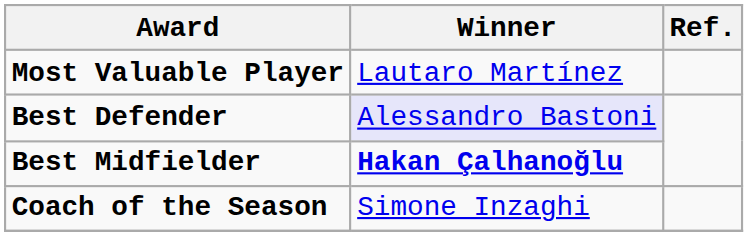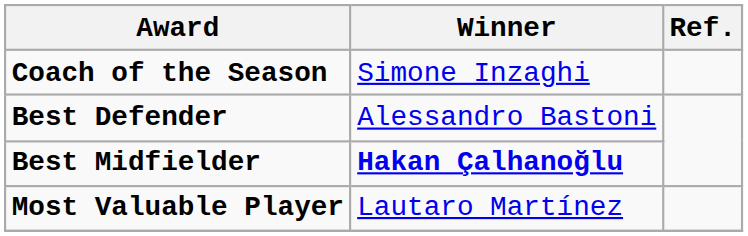 <table class="wikitable">
 <tr>
 <th>Award</th>
 <th>Winner</th>
 <th>Ref.</th>
 </tr>
 <tr>
-<td><strong>Most Valuable Player</strong></td>
-<td> <a href='#'>Lautaro Martínez</a></td>
+<td><strong>Coach of the Season</strong></td>
+<td> <a href='#'>Simone Inzaghi</a></td>
 <td></td>
 </tr>
 <tr>
 <td><strong>Best Defender</strong></td>
-<td style="background: lavender;"> <a href='#'>Alessandro Bastoni</a></td>
+<td> <a href='#'>Alessandro Bastoni</a></td>
 <td rowspan=2></td>
 </tr>
 <tr>
 <td><strong>Best Midfielder</strong></td>
 <td><strong> <a href='#'>Hakan Çalhanoğlu</a></strong></td>
 </tr>
 <tr>
-<td><strong>Coach of the Season</strong></td>
-<td> <a href='#'>Simone Inzaghi</a></td>
+<td><strong>Most Valuable Player</strong></td>
+<td> <a href='#'>Lautaro Martínez</a></td>
 <td></td>
 </tr>
 <tr>
 </tr>
 </table>
